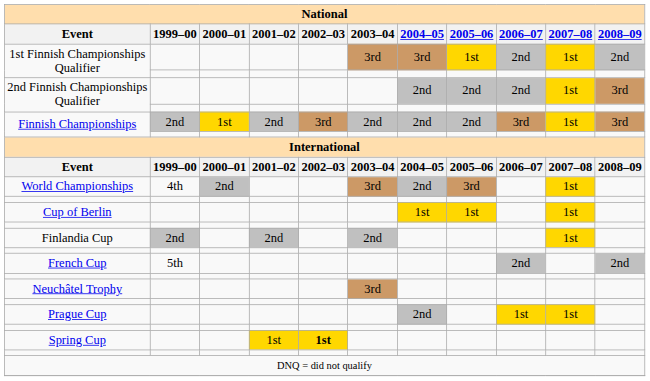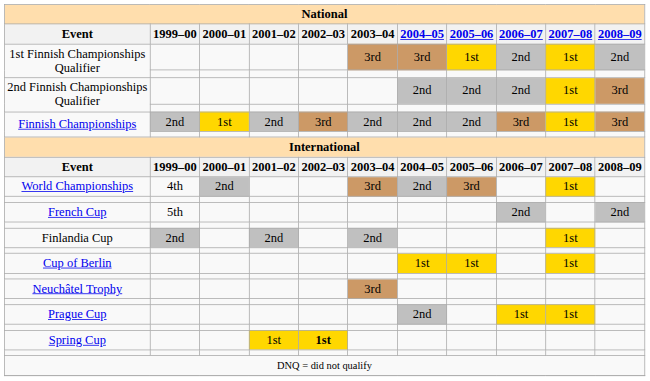 <table class="wikitable">
 <tr>
 <th style="background-color: #ffdead; " colspan="11" align="center"><strong>National</strong></th>
 </tr>
 <tr>
 <th>Event</th>
 <th>1999–00</th>
 <th>2000–01</th>
 <th>2001–02</th>
 <th>2002–03</th>
 <th>2003–04</th>
 <th><a href='#'>2004–05</a></th>
 <th><a href='#'>2005–06</a></th>
 <th><a href='#'>2006–07</a></th>
 <th><a href='#'>2007–08</a></th>
 <th><a href='#'>2008–09</a></th>
 </tr>
 <tr>
 <td align="center" rowspan="2">1st Finnish Championships<br>Qualifier</td>
 <td 1999-00 align="center"></td>
 <td 2000-01 align="center"></td>
 <td 2001-02 align="center"></td>
 <td 2002-03 align="center"></td>
 <td 2003-04 align="center" bgcolor="cc9966">3rd</td>
 <td 2004-05 align="center" bgcolor="cc9966">3rd</td>
 <td 2005-06 align="center" bgcolor="gold">1st</td>
 <td 2006-07 align="center" bgcolor="silver">2nd</td>
 <td 2007-08 align="center" bgcolor="gold">1st</td>
 <td 2008-09 align="center" bgcolor="silver">2nd</td>
 </tr>
 <tr>
 <td 1999-00 align="center"></td>
 <td 2000-01 align="center"></td>
 <td 2001-02 align="center"></td>
 <td 2002-03 align="center"></td>
 <td 2003-04 align="center"></td>
 <td 2004-05 align="center"></td>
 <td 2005-06 align="center"></td>
 <td 2006-07 align="center"></td>
 <td 2007-08 align="center"></td>
 <td 2008-09 align="center"></td>
 </tr>
 <tr>
 <td align="center" rowspan="2">2nd Finnish Championships<br>Qualifier</td>
 <td 1999-00 align="center"></td>
 <td 2000-01 align="center"></td>
 <td 2001-02 align="center"></td>
 <td 2002-03 align="center"></td>
 <td 2003-04 align="center"></td>
 <td 2004-05 align="center" bgcolor="silver">2nd</td>
 <td 2005-06 align="center" bgcolor="silver">2nd</td>
 <td 2006-07 align="center" bgcolor="silver">2nd</td>
 <td 2007-08 align="center" bgcolor="gold">1st</td>
 <td 2008-09 align="center" bgcolor="cc9966">3rd</td>
 </tr>
 <tr>
 <td 1999-00 align="center"></td>
 <td 2000-01 align="center"></td>
 <td 2001-02 align="center"></td>
 <td 2002-03 align="center"></td>
 <td 2003-04 align="center"></td>
 <td 2004-05 align="center"></td>
 <td 2005-06 align="center"></td>
 <td 2006-07 align="center"></td>
 <td 2007-08 align="center"></td>
 <td 2008-09 align="center"></td>
 </tr>
 <tr>
 <td align="center" rowspan="2"><a href='#'>Finnish Championships</a></td>
 <td 1999-00 align="center" bgcolor="silver">2nd</td>
 <td 2000-01 align="center" bgcolor="gold">1st</td>
 <td 2001-02 align="center" bgcolor="silver">2nd</td>
 <td 2002-03 align="center" bgcolor="cc9966">3rd</td>
 <td 2003-04 align="center" bgcolor="silver">2nd</td>
 <td 2004-05 align="center" bgcolor="silver">2nd</td>
 <td 2005-06 align="center" bgcolor="silver">2nd</td>
 <td 2006-07 align="center" bgcolor="cc9966">3rd</td>
 <td 2007-08 align="center" bgcolor="gold">1st</td>
 <td 2008-09 align="center" bgcolor="cc9966">3rd</td>
 </tr>
 <tr>
 <td 1999-00 align="center"></td>
 <td 2000-01 align="center"></td>
 <td 2001-02 align="center"></td>
 <td 2002-03 align="center"></td>
 <td 2003-04 align="center"></td>
 <td 2004-05 align="center"></td>
 <td 2005-06 align="center"></td>
 <td 2006-07 align="center"></td>
 <td 2007-08 align="center"></td>
 <td 2008-09 align="center"></td>
 </tr>
 <tr>
 <th style="background-color: #ffdead; " colspan="11" align="center"><strong>International</strong></th>
 </tr>
 <tr>
 <th>Event</th>
 <th>1999–00</th>
 <th>2000–01</th>
 <th>2001–02</th>
 <th>2002–03</th>
 <th>2003–04</th>
 <th>2004–05</th>
 <th>2005–06</th>
 <th>2006–07</th>
 <th>2007–08</th>
 <th>2008–09</th>
 </tr>
 <tr>
 <td align="center"><a href='#'>World Championships</a></td>
 <td 1999-00 align="center">4th</td>
 <td 2000-01 align="center" bgcolor="silver">2nd</td>
 <td 2001-02 align="center"></td>
 <td 2002-03 align="center"></td>
 <td 2003-04 align="center" bgcolor="cc9966">3rd</td>
 <td 2004-05 align="center" bgcolor="silver">2nd</td>
 <td 2005-06 align="center" bgcolor="cc9966">3rd</td>
 <td 2006-07 align="center"></td>
 <td 2007-08 align="center" bgcolor="gold">1st</td>
 <td 2008-09 align="center"></td>
 </tr>
 <tr>
 <td align="center"></td>
 <td 1999-00 align="center"></td>
 <td 2000-01 align="center"></td>
 <td 2001-02 align="center"></td>
 <td 2002-03 align="center"></td>
 <td 2003-04 align="center"></td>
 <td 2004-05 align="center"></td>
 <td 2005-06 align="center"></td>
 <td 2006-07 align="center"></td>
 <td 2007-08 align="center"></td>
 <td 2008-09 align="center"></td>
 </tr>
 <tr>
-<td align="center"><a href='#'>Cup of Berlin</a></td>
-<td 1999-00 align="center"></td>
+<td align="center"><a href='#'>French Cup</a></td>
+<td 1999-00 align="center">5th</td>
 <td 2000-01 align="center"></td>
 <td 2001-02 align="center"></td>
 <td 2002-03 align="center"></td>
 <td 2003-04 align="center"></td>
-<td 2004-05 align="center" bgcolor="gold">1st</td>
-<td 2005-06 align="center" bgcolor="gold">1st</td>
-<td 2006-07 align="center"></td>
-<td 2007-08 align="center" bgcolor="gold">1st</td>
-<td 2008-09 align="center"></td>
+<td 2004-05 align="center"></td>
+<td 2005-06 align="center"></td>
+<td 2006-07 align="center" bgcolor="silver">2nd</td>
+<td 2007-08 align="center"></td>
+<td 2008-09 align="center" bgcolor="silver">2nd</td>
 </tr>
 <tr>
 <td align="center"></td>
 <td 1999-00 align="center"></td>
 <td 2000-01 align="center"></td>
 <td 2001-02 align="center"></td>
 <td 2002-03 align="center"></td>
 <td 2003-04 align="center"></td>
 <td 2004-05 align="center"></td>
 <td 2005-06 align="center"></td>
 <td 2006-07 align="center"></td>
 <td 2007-08 align="center"></td>
 <td 2008-09 align="center"></td>
 </tr>
 <tr>
 <td align="center">Finlandia Cup</td>
 <td 1999-00 align="center" bgcolor="silver">2nd</td>
 <td 2000-01 align="center"></td>
 <td 2001-02 align="center" bgcolor="silver">2nd</td>
 <td 2002-03 align="center"></td>
 <td 2003-04 align="center" bgcolor="silver">2nd</td>
 <td 2004-05 align="center"></td>
 <td 2005-06 align="center"></td>
 <td 2006-07 align="center"></td>
 <td 2007-08 align="center" bgcolor="gold">1st</td>
 <td 2008-09 align="center"></td>
 </tr>
 <tr>
 <td align="center"></td>
 <td 1999-00 align="center"></td>
 <td 2000-01 align="center"></td>
 <td 2001-02 align="center"></td>
 <td 2002-03 align="center"></td>
 <td 2003-04 align="center"></td>
 <td 2004-05 align="center"></td>
 <td 2005-06 align="center"></td>
 <td 2006-07 align="center"></td>
 <td 2007-08 align="center"></td>
 <td 2008-09 align="center"></td>
 </tr>
 <tr>
-<td align="center"><a href='#'>French Cup</a></td>
-<td 1999-00 align="center">5th</td>
+<td align="center"><a href='#'>Cup of Berlin</a></td>
+<td 1999-00 align="center"></td>
 <td 2000-01 align="center"></td>
 <td 2001-02 align="center"></td>
 <td 2002-03 align="center"></td>
 <td 2003-04 align="center"></td>
-<td 2004-05 align="center"></td>
-<td 2005-06 align="center"></td>
-<td 2006-07 align="center" bgcolor="silver">2nd</td>
-<td 2007-08 align="center"></td>
-<td 2008-09 align="center" bgcolor="silver">2nd</td>
+<td 2004-05 align="center" bgcolor="gold">1st</td>
+<td 2005-06 align="center" bgcolor="gold">1st</td>
+<td 2006-07 align="center"></td>
+<td 2007-08 align="center" bgcolor="gold">1st</td>
+<td 2008-09 align="center"></td>
 </tr>
 <tr>
 <td align="center"></td>
 <td 1999-00 align="center"></td>
 <td 2000-01 align="center"></td>
 <td 2001-02 align="center"></td>
 <td 2002-03 align="center"></td>
 <td 2003-04 align="center"></td>
 <td 2004-05 align="center"></td>
 <td 2005-06 align="center"></td>
 <td 2006-07 align="center"></td>
 <td 2007-08 align="center"></td>
 <td 2008-09 align="center"></td>
 </tr>
 <tr>
 <td align="center"><a href='#'>Neuchâtel Trophy</a></td>
 <td 1999-00 align="center"></td>
 <td 2000-01 align="center"></td>
 <td 2001-02 align="center"></td>
 <td 2002-03 align="center"></td>
 <td 2003-04 align="center" bgcolor="cc9966">3rd</td>
 <td 2004-05 align="center"></td>
 <td 2005-06 align="center"></td>
 <td 2006-07 align="center"></td>
 <td 2007-08 align="center"></td>
 <td 2008-09 align="center"></td>
 </tr>
 <tr>
 <td align="center"></td>
 <td 1999-00 align="center"></td>
 <td 2000-01 align="center"></td>
 <td 2001-02 align="center"></td>
 <td 2002-03 align="center"></td>
 <td 2003-04 align="center"></td>
 <td 2004-05 align="center"></td>
 <td 2005-06 align="center"></td>
 <td 2006-07 align="center"></td>
 <td 2007-08 align="center"></td>
 <td 2008-09 align="center"></td>
 </tr>
 <tr>
 <td align="center"><a href='#'>Prague Cup</a></td>
 <td 1999-00 align="center"></td>
 <td 2000-01 align="center"></td>
 <td 2001-02 align="center"></td>
 <td 2002-03 align="center"></td>
 <td 2003-04 align="center"></td>
 <td 2004-05 align="center" bgcolor="silver">2nd</td>
 <td 2005-06 align="center"></td>
 <td 2006-07 align="center" bgcolor="gold">1st</td>
 <td 2007-08 align="center" bgcolor="gold">1st</td>
 <td 2008-09 align="center"></td>
 </tr>
 <tr>
 <td align="center"></td>
 <td 1999-00 align="center"></td>
 <td 2000-01 align="center"></td>
 <td 2001-02 align="center"></td>
 <td 2002-03 align="center"></td>
 <td 2003-04 align="center"></td>
 <td 2004-05 align="center"></td>
 <td 2005-06 align="center"></td>
 <td 2006-07 align="center"></td>
 <td 2007-08 align="center"></td>
 <td 2008-09 align="center"></td>
 </tr>
 <tr>
 <td align="center"><a href='#'>Spring Cup</a></td>
 <td 1999-00 align="center"></td>
 <td 2000-01 align="center"></td>
 <td 2001-02 align="center" bgcolor="gold">1st</td>
 <td 2002-03 align="center" bgcolor="gold"><strong>1st</strong></td>
 <td 2003-04 align="center"></td>
 <td 2004-05 align="center"></td>
 <td 2005-06 align="center"></td>
 <td 2006-07 align="center"></td>
 <td 2007-08 align="center"></td>
 <td 2008-09 align="center"></td>
 </tr>
 <tr>
 <td align="center"></td>
 <td 1999-00 align="center"></td>
 <td 2000-01 align="center"></td>
 <td 2001-02 align="center"></td>
 <td 2002-03 align="center"></td>
 <td 2003-04 align="center"></td>
 <td 2004-05 align="center"></td>
 <td 2005-06 align="center"></td>
 <td 2006-07 align="center"></td>
 <td 2007-08 align="center"></td>
 <td 2008-09 align="center"></td>
 </tr>
 <tr>
 <td colspan="11" align="center"><small>DNQ = did not qualify</small></td>
 </tr>
 <tr>
 </tr>
 </table>
